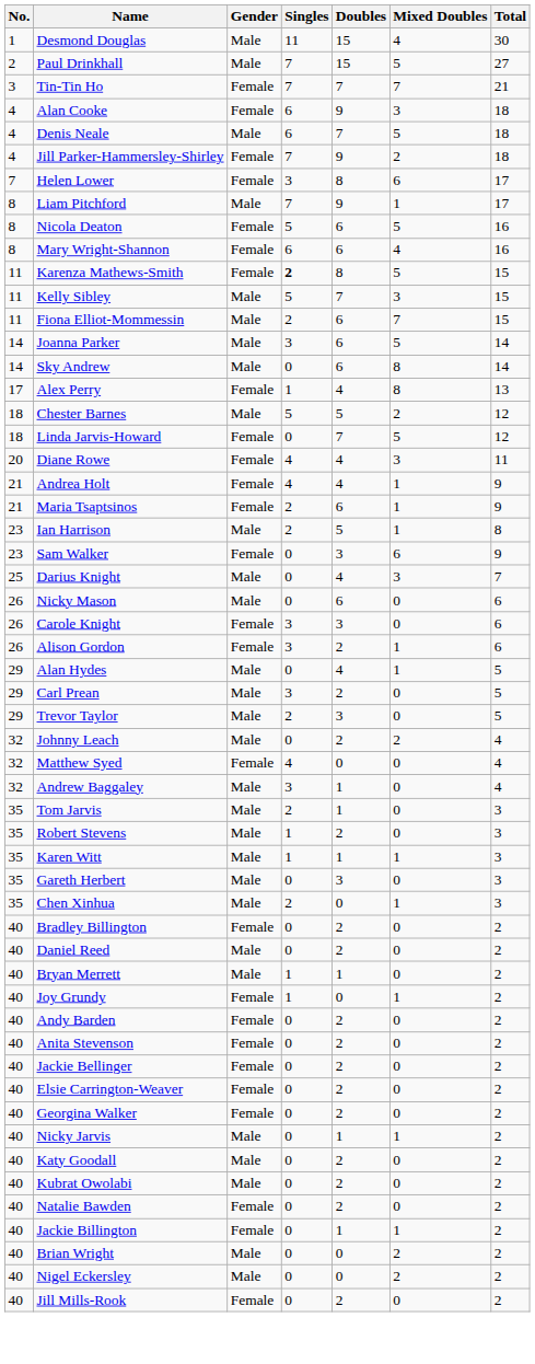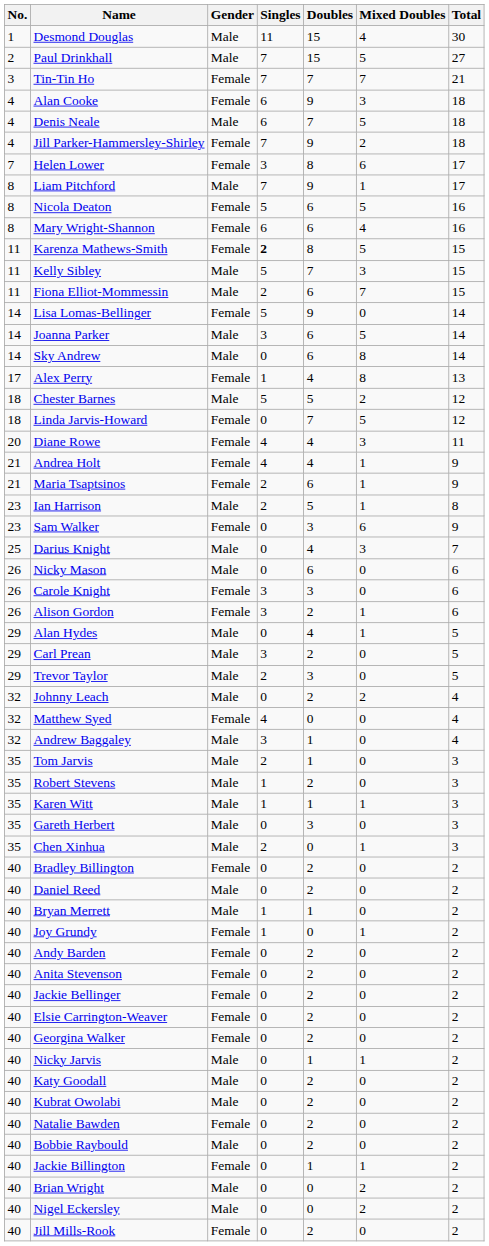 <table class="wikitable collapsible collapsed">
 <tr>
 <th>No.</th>
 <th>Name</th>
 <th>Gender</th>
 <th>Singles</th>
 <th>Doubles</th>
 <th>Mixed Doubles</th>
 <th>Total</th>
 </tr>
 <tr>
 <td>1</td>
 <td><a href='#'>Desmond Douglas</a></td>
 <td>Male</td>
 <td>11</td>
 <td>15</td>
 <td>4</td>
 <td>30</td>
 </tr>
 <tr>
 <td>2</td>
 <td><a href='#'>Paul Drinkhall</a></td>
 <td>Male</td>
 <td>7</td>
 <td>15</td>
 <td>5</td>
 <td>27</td>
 </tr>
 <tr>
 <td>3</td>
 <td><a href='#'>Tin-Tin Ho</a></td>
 <td>Female</td>
 <td>7</td>
 <td>7</td>
 <td>7</td>
 <td>21</td>
 </tr>
 <tr>
 <td>4</td>
 <td><a href='#'>Alan Cooke</a></td>
 <td>Female</td>
 <td>6</td>
 <td>9</td>
 <td>3</td>
 <td>18</td>
 </tr>
 <tr>
 <td>4</td>
 <td><a href='#'>Denis Neale</a></td>
 <td>Male</td>
 <td>6</td>
 <td>7</td>
 <td>5</td>
 <td>18</td>
 </tr>
 <tr>
 <td>4</td>
 <td><a href='#'>Jill Parker-Hammersley-Shirley</a></td>
 <td>Female</td>
 <td>7</td>
 <td>9</td>
 <td>2</td>
 <td>18</td>
 </tr>
 <tr>
 <td>7</td>
 <td><a href='#'>Helen Lower</a></td>
 <td>Female</td>
 <td>3</td>
 <td>8</td>
 <td>6</td>
 <td>17</td>
 </tr>
 <tr>
 <td>8</td>
 <td><a href='#'>Liam Pitchford</a></td>
 <td>Male</td>
 <td>7</td>
 <td>9</td>
 <td>1</td>
 <td>17</td>
 </tr>
 <tr>
 <td>8</td>
 <td><a href='#'>Nicola Deaton</a></td>
 <td>Female</td>
 <td>5</td>
 <td>6</td>
 <td>5</td>
 <td>16</td>
 </tr>
 <tr>
 <td>8</td>
 <td><a href='#'>Mary Wright-Shannon</a></td>
 <td>Female</td>
 <td>6</td>
 <td>6</td>
 <td>4</td>
 <td>16</td>
 </tr>
 <tr>
 <td>11</td>
 <td><a href='#'>Karenza Mathews-Smith</a></td>
 <td>Female</td>
 <td><strong>2</strong></td>
 <td>8</td>
 <td>5</td>
 <td>15</td>
 </tr>
 <tr>
 <td>11</td>
 <td><a href='#'>Kelly Sibley</a></td>
 <td>Male</td>
 <td>5</td>
 <td>7</td>
 <td>3</td>
 <td>15</td>
 </tr>
 <tr>
 <td>11</td>
 <td><a href='#'>Fiona Elliot-Mommessin</a></td>
 <td>Male</td>
 <td>2</td>
 <td>6</td>
 <td>7</td>
 <td>15</td>
+</tr>
+<tr>
+<td>14</td>
+<td><a href='#'>Lisa Lomas-Bellinger</a></td>
+<td>Female</td>
+<td>5</td>
+<td>9</td>
+<td>0</td>
+<td>14</td>
 </tr>
 <tr>
 <td>14</td>
 <td><a href='#'>Joanna Parker</a></td>
 <td>Male</td>
 <td>3</td>
 <td>6</td>
 <td>5</td>
 <td>14</td>
 </tr>
 <tr>
 <td>14</td>
 <td><a href='#'>Sky Andrew</a></td>
 <td>Male</td>
 <td>0</td>
 <td>6</td>
 <td>8</td>
 <td>14</td>
 </tr>
 <tr>
 <td>17</td>
 <td><a href='#'>Alex Perry</a></td>
 <td>Female</td>
 <td>1</td>
 <td>4</td>
 <td>8</td>
 <td>13</td>
 </tr>
 <tr>
 <td>18</td>
 <td><a href='#'>Chester Barnes</a></td>
 <td>Male</td>
 <td>5</td>
 <td>5</td>
 <td>2</td>
 <td>12</td>
 </tr>
 <tr>
 <td>18</td>
 <td><a href='#'>Linda Jarvis-Howard</a></td>
 <td>Female</td>
 <td>0</td>
 <td>7</td>
 <td>5</td>
 <td>12</td>
 </tr>
 <tr>
 <td>20</td>
 <td><a href='#'>Diane Rowe</a></td>
 <td>Female</td>
 <td>4</td>
 <td>4</td>
 <td>3</td>
 <td>11</td>
 </tr>
 <tr>
 <td>21</td>
 <td><a href='#'>Andrea Holt</a></td>
 <td>Female</td>
 <td>4</td>
 <td>4</td>
 <td>1</td>
 <td>9</td>
 </tr>
 <tr>
 <td>21</td>
 <td><a href='#'>Maria Tsaptsinos</a></td>
 <td>Female</td>
 <td>2</td>
 <td>6</td>
 <td>1</td>
 <td>9</td>
 </tr>
 <tr>
 <td>23</td>
 <td><a href='#'>Ian Harrison</a></td>
 <td>Male</td>
 <td>2</td>
 <td>5</td>
 <td>1</td>
 <td>8</td>
 </tr>
 <tr>
 <td>23</td>
 <td><a href='#'>Sam Walker</a></td>
 <td>Female</td>
 <td>0</td>
 <td>3</td>
 <td>6</td>
 <td>9</td>
 </tr>
 <tr>
 <td>25</td>
 <td><a href='#'>Darius Knight</a></td>
 <td>Male</td>
 <td>0</td>
 <td>4</td>
 <td>3</td>
 <td>7</td>
 </tr>
 <tr>
 <td>26</td>
 <td><a href='#'>Nicky Mason</a></td>
 <td>Male</td>
 <td>0</td>
 <td>6</td>
 <td>0</td>
 <td>6</td>
 </tr>
 <tr>
 <td>26</td>
 <td><a href='#'>Carole Knight</a></td>
 <td>Female</td>
 <td>3</td>
 <td>3</td>
 <td>0</td>
 <td>6</td>
 </tr>
 <tr>
 <td>26</td>
 <td><a href='#'>Alison Gordon</a></td>
 <td>Female</td>
 <td>3</td>
 <td>2</td>
 <td>1</td>
 <td>6</td>
 </tr>
 <tr>
 <td>29</td>
 <td><a href='#'>Alan Hydes</a></td>
 <td>Male</td>
 <td>0</td>
 <td>4</td>
 <td>1</td>
 <td>5</td>
 </tr>
 <tr>
 <td>29</td>
 <td><a href='#'>Carl Prean</a></td>
 <td>Male</td>
 <td>3</td>
 <td>2</td>
 <td>0</td>
 <td>5</td>
 </tr>
 <tr>
 <td>29</td>
 <td><a href='#'>Trevor Taylor</a></td>
 <td>Male</td>
 <td>2</td>
 <td>3</td>
 <td>0</td>
 <td>5</td>
 </tr>
 <tr>
 <td>32</td>
 <td><a href='#'>Johnny Leach</a></td>
 <td>Male</td>
 <td>0</td>
 <td>2</td>
 <td>2</td>
 <td>4</td>
 </tr>
 <tr>
 <td>32</td>
 <td><a href='#'>Matthew Syed</a></td>
 <td>Female</td>
 <td>4</td>
 <td>0</td>
 <td>0</td>
 <td>4</td>
 </tr>
 <tr>
 <td>32</td>
 <td><a href='#'>Andrew Baggaley</a></td>
 <td>Male</td>
 <td>3</td>
 <td>1</td>
 <td>0</td>
 <td>4</td>
 </tr>
 <tr>
 <td>35</td>
 <td><a href='#'>Tom Jarvis</a></td>
 <td>Male</td>
 <td>2</td>
 <td>1</td>
 <td>0</td>
 <td>3</td>
 </tr>
 <tr>
 <td>35</td>
 <td><a href='#'>Robert Stevens</a></td>
 <td>Male</td>
 <td>1</td>
 <td>2</td>
 <td>0</td>
 <td>3</td>
 </tr>
 <tr>
 <td>35</td>
 <td><a href='#'>Karen Witt</a></td>
 <td>Male</td>
 <td>1</td>
 <td>1</td>
 <td>1</td>
 <td>3</td>
 </tr>
 <tr>
 <td>35</td>
 <td><a href='#'>Gareth Herbert</a></td>
 <td>Male</td>
 <td>0</td>
 <td>3</td>
 <td>0</td>
 <td>3</td>
 </tr>
 <tr>
 <td>35</td>
 <td><a href='#'>Chen Xinhua</a></td>
 <td>Male</td>
 <td>2</td>
 <td>0</td>
 <td>1</td>
 <td>3</td>
 </tr>
 <tr>
 <td>40</td>
 <td><a href='#'>Bradley Billington</a></td>
 <td>Female</td>
 <td>0</td>
 <td>2</td>
 <td>0</td>
 <td>2</td>
 </tr>
 <tr>
 <td>40</td>
 <td><a href='#'>Daniel Reed</a></td>
 <td>Male</td>
 <td>0</td>
 <td>2</td>
 <td>0</td>
 <td>2</td>
 </tr>
 <tr>
 <td>40</td>
 <td><a href='#'>Bryan Merrett</a></td>
 <td>Male</td>
 <td>1</td>
 <td>1</td>
 <td>0</td>
 <td>2</td>
 </tr>
 <tr>
 <td>40</td>
 <td><a href='#'>Joy Grundy</a></td>
 <td>Female</td>
 <td>1</td>
 <td>0</td>
 <td>1</td>
 <td>2</td>
 </tr>
 <tr>
 <td>40</td>
 <td><a href='#'>Andy Barden</a></td>
 <td>Female</td>
 <td>0</td>
 <td>2</td>
 <td>0</td>
 <td>2</td>
 </tr>
 <tr>
 <td>40</td>
 <td><a href='#'>Anita Stevenson</a></td>
 <td>Female</td>
 <td>0</td>
 <td>2</td>
 <td>0</td>
 <td>2</td>
 </tr>
 <tr>
 <td>40</td>
 <td><a href='#'>Jackie Bellinger</a></td>
 <td>Female</td>
 <td>0</td>
 <td>2</td>
 <td>0</td>
 <td>2</td>
 </tr>
 <tr>
 <td>40</td>
 <td><a href='#'>Elsie Carrington-Weaver</a></td>
 <td>Female</td>
 <td>0</td>
 <td>2</td>
 <td>0</td>
 <td>2</td>
 </tr>
 <tr>
 <td>40</td>
 <td><a href='#'>Georgina Walker</a></td>
 <td>Female</td>
 <td>0</td>
 <td>2</td>
 <td>0</td>
 <td>2</td>
 </tr>
 <tr>
 <td>40</td>
 <td><a href='#'>Nicky Jarvis</a></td>
 <td>Male</td>
 <td>0</td>
 <td>1</td>
 <td>1</td>
 <td>2</td>
 </tr>
 <tr>
 <td>40</td>
 <td><a href='#'>Katy Goodall</a></td>
 <td>Male</td>
 <td>0</td>
 <td>2</td>
 <td>0</td>
 <td>2</td>
 </tr>
 <tr>
 <td>40</td>
 <td><a href='#'>Kubrat Owolabi</a></td>
 <td>Male</td>
 <td>0</td>
 <td>2</td>
 <td>0</td>
 <td>2</td>
 </tr>
 <tr>
 <td>40</td>
 <td><a href='#'>Natalie Bawden</a></td>
 <td>Female</td>
 <td>0</td>
 <td>2</td>
 <td>0</td>
 <td>2</td>
 </tr>
 <tr>
 <td>40</td>
+<td><a href='#'>Bobbie Raybould</a></td>
+<td>Male</td>
+<td>0</td>
+<td>2</td>
+<td>0</td>
+<td>2</td>
+</tr>
+<tr>
+<td>40</td>
 <td><a href='#'>Jackie Billington</a></td>
 <td>Female</td>
 <td>0</td>
 <td>1</td>
 <td>1</td>
 <td>2</td>
 </tr>
 <tr>
 <td>40</td>
 <td><a href='#'>Brian Wright</a></td>
 <td>Male</td>
 <td>0</td>
 <td>0</td>
 <td>2</td>
 <td>2</td>
 </tr>
 <tr>
 <td>40</td>
 <td><a href='#'>Nigel Eckersley</a></td>
 <td>Male</td>
 <td>0</td>
 <td>0</td>
 <td>2</td>
 <td>2</td>
 </tr>
 <tr>
 <td>40</td>
 <td><a href='#'>Jill Mills-Rook</a></td>
 <td>Female</td>
 <td>0</td>
 <td>2</td>
 <td>0</td>
 <td>2</td>
 </tr>
 </table>
